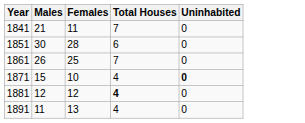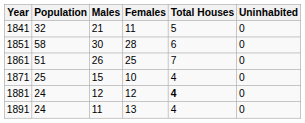 <table class="wikitable">
 <tr>
 <th>Year</th>
+<th>Population</th>
 <th>Males</th>
 <th>Females</th>
 <th>Total Houses</th>
 <th>Uninhabited</th>
 </tr>
 <tr>
 <td>1841</td>
+<td>32</td>
 <td>21</td>
 <td>11</td>
-<td>7</td>
+<td>5</td>
 <td>0</td>
 </tr>
 <tr>
 <td>1851</td>
+<td>58</td>
 <td>30</td>
 <td>28</td>
 <td>6</td>
 <td>0</td>
 </tr>
 <tr>
 <td>1861</td>
+<td>51</td>
 <td>26</td>
 <td>25</td>
 <td>7</td>
 <td>0</td>
 </tr>
 <tr>
 <td>1871</td>
+<td>25</td>
 <td>15</td>
 <td>10</td>
 <td>4</td>
-<td><strong>0</strong></td>
+<td>0</td>
 </tr>
 <tr>
 <td>1881</td>
+<td>24</td>
 <td>12</td>
 <td>12</td>
 <td><strong>4</strong></td>
 <td>0</td>
 </tr>
 <tr>
 <td>1891</td>
+<td>24</td>
 <td>11</td>
 <td>13</td>
 <td>4</td>
 <td>0</td>
 </tr>
 </table>
